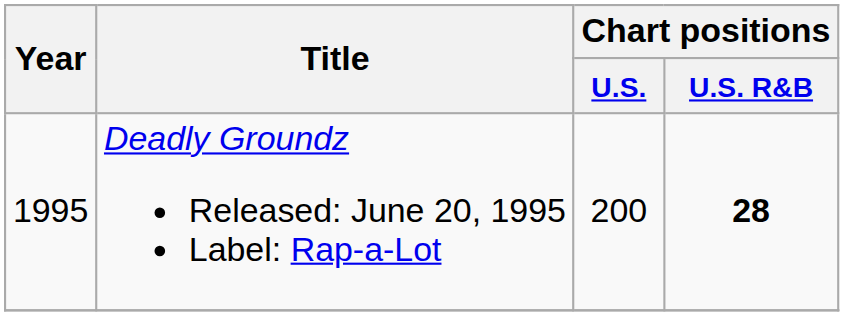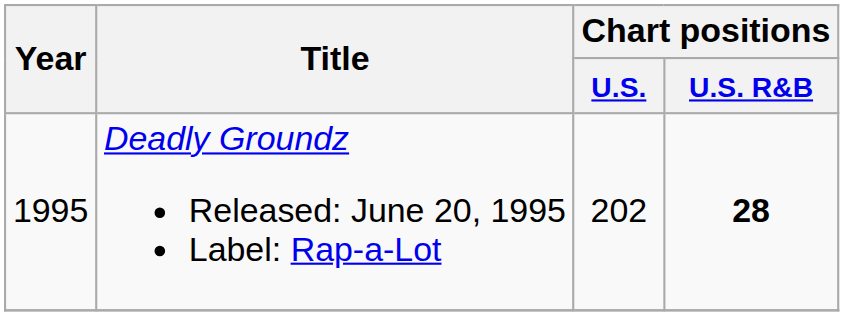 <table class="wikitable">
 <tr>
 <th rowspan="2">Year</th>
 <th rowspan="2">Title</th>
 <th colspan="2">Chart positions</th>
 </tr>
 <tr>
 <th><small><a href='#'>U.S.</a></small></th>
 <th><small><a href='#'>U.S. R&B</a></small></th>
 </tr>
 <tr>
 <td>1995</td>
 <td><em><a href='#'>Deadly Groundz</a></em><br><ul><li>Released: June 20, 1995</li><li>Label: <a href='#'>Rap-a-Lot</a></li></ul></td>
-<td align="center">200</td>
+<td align="center">202</td>
 <td align="center"><strong>28</strong></td>
 </tr>
 <tr>
 </tr>
 </table>
